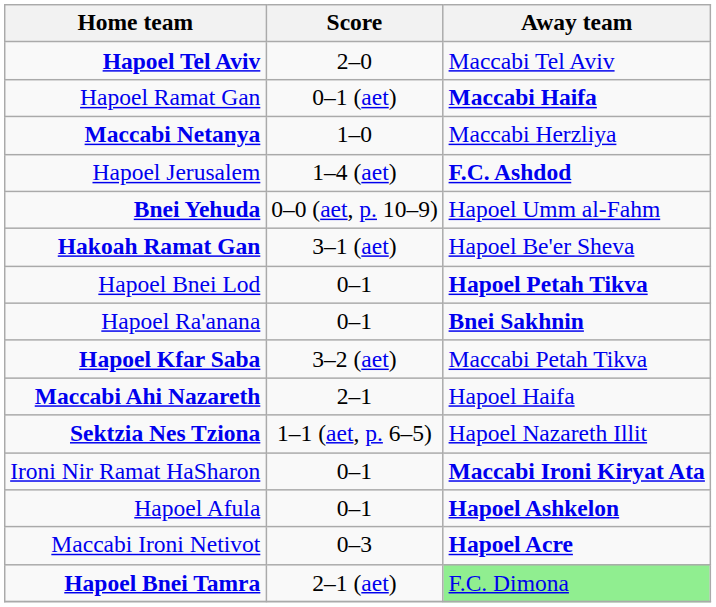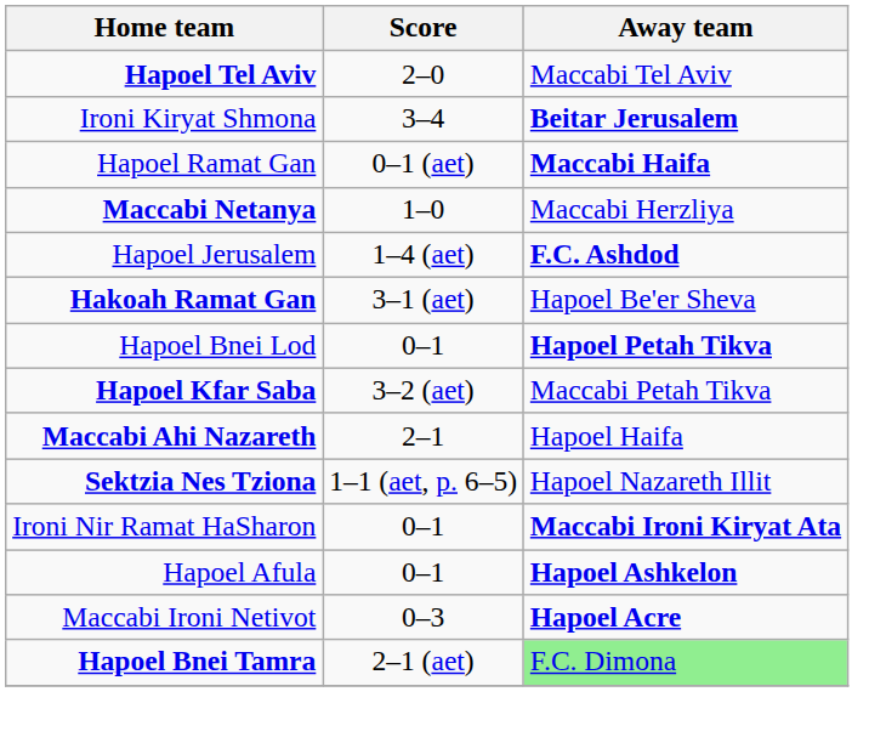 <table class="wikitable" style="text-align: center">
 <tr>
 <th>Home team</th>
 <th>Score</th>
 <th>Away team</th>
 </tr>
 <tr>
 <td align="right"><strong><a href='#'>Hapoel Tel Aviv</a></strong></td>
 <td>2–0</td>
 <td align="left"><a href='#'>Maccabi Tel Aviv</a></td>
+</tr>
+<tr>
+<td align="right"><a href='#'>Ironi Kiryat Shmona</a></td>
+<td>3–4</td>
+<td align="left"><strong><a href='#'>Beitar Jerusalem</a></strong></td>
 </tr>
 <tr>
 <td align="right"><a href='#'>Hapoel Ramat Gan</a></td>
 <td>0–1 (<a href='#'>aet</a>)</td>
 <td align="left"><strong><a href='#'>Maccabi Haifa</a></strong></td>
 </tr>
 <tr>
 <td align="right"><strong><a href='#'>Maccabi Netanya</a></strong></td>
 <td>1–0</td>
 <td align="left"><a href='#'>Maccabi Herzliya</a></td>
 </tr>
 <tr>
 <td align="right"><a href='#'>Hapoel Jerusalem</a></td>
 <td>1–4 (<a href='#'>aet</a>)</td>
 <td align="left"><strong><a href='#'>F.C. Ashdod</a></strong></td>
 </tr>
 <tr>
-<td align="right"><strong><a href='#'>Bnei Yehuda</a></strong></td>
-<td>0–0 (<a href='#'>aet</a>, <a href='#'>p.</a> 10–9)</td>
-<td align="left"><a href='#'>Hapoel Umm al-Fahm</a></td>
-</tr>
-<tr>
 <td align="right"><strong><a href='#'>Hakoah Ramat Gan</a></strong></td>
 <td>3–1 (<a href='#'>aet</a>)</td>
 <td align="left"><a href='#'>Hapoel Be'er Sheva</a></td>
 </tr>
 <tr>
 <td align="right"><a href='#'>Hapoel Bnei Lod</a></td>
 <td>0–1</td>
 <td align="left"><strong><a href='#'>Hapoel Petah Tikva</a></strong></td>
-</tr>
-<tr>
-<td align="right"><a href='#'>Hapoel Ra'anana</a></td>
-<td>0–1</td>
-<td align="left"><strong><a href='#'>Bnei Sakhnin</a></strong></td>
 </tr>
 <tr>
 <td align="right"><strong><a href='#'>Hapoel Kfar Saba</a></strong></td>
 <td>3–2 (<a href='#'>aet</a>)</td>
 <td align="left"><a href='#'>Maccabi Petah Tikva</a></td>
 </tr>
 <tr>
 <td align="right"><strong><a href='#'>Maccabi Ahi Nazareth</a></strong></td>
 <td>2–1</td>
 <td align="left"><a href='#'>Hapoel Haifa</a></td>
 </tr>
 <tr>
 <td align="right"><strong><a href='#'>Sektzia Nes Tziona</a></strong></td>
 <td>1–1 (<a href='#'>aet</a>, <a href='#'>p.</a> 6–5)</td>
 <td align="left"><a href='#'>Hapoel Nazareth Illit</a></td>
 </tr>
 <tr>
 <td align="right"><a href='#'>Ironi Nir Ramat HaSharon</a></td>
 <td>0–1</td>
 <td align="left"><strong><a href='#'>Maccabi Ironi Kiryat Ata</a></strong></td>
 </tr>
 <tr>
 <td align="right"><a href='#'>Hapoel Afula</a></td>
 <td>0–1</td>
 <td align="left"><strong><a href='#'>Hapoel Ashkelon</a></strong></td>
 </tr>
 <tr>
 <td align="right"><a href='#'>Maccabi Ironi Netivot</a></td>
 <td>0–3</td>
 <td align="left"><strong><a href='#'>Hapoel Acre</a></strong></td>
 </tr>
 <tr>
 <td align="right"><strong><a href='#'>Hapoel Bnei Tamra</a></strong></td>
 <td>2–1 (<a href='#'>aet</a>)</td>
 <td align="left" style="background: lightgreen;"><a href='#'>F.C. Dimona</a></td>
 </tr>
 <tr>
 </tr>
 </table>
